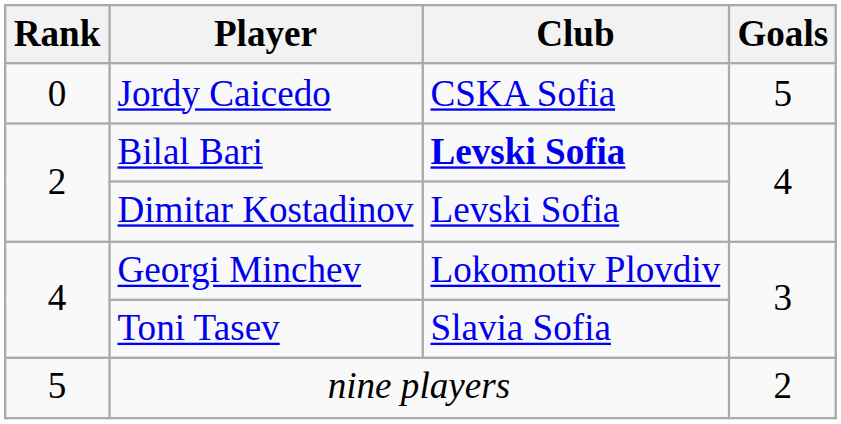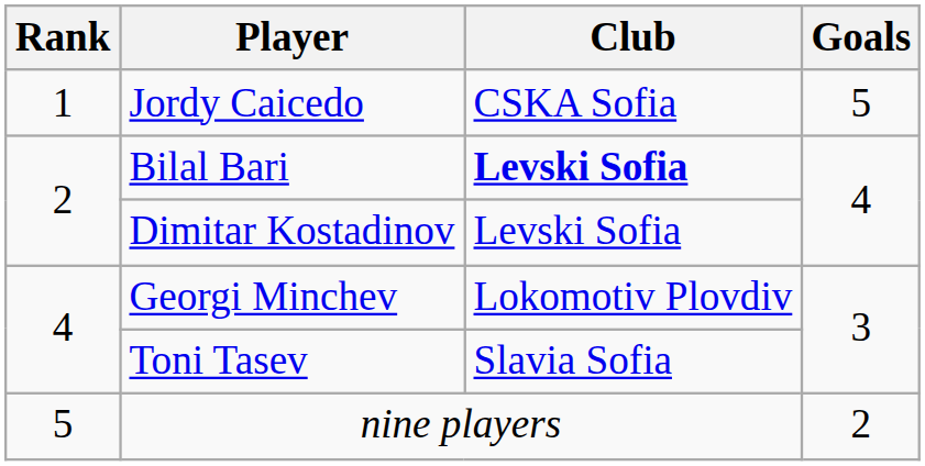 <table class="wikitable" style="text-align:center">
 <tr>
 <th>Rank</th>
 <th>Player</th>
 <th>Club</th>
 <th>Goals</th>
 </tr>
 <tr>
-<td>0</td>
+<td>1</td>
 <td align=left> <a href='#'>Jordy Caicedo</a></td>
 <td align=left><a href='#'>CSKA Sofia</a></td>
 <td>5</td>
 </tr>
 <tr>
 <td rowspan="2">2</td>
 <td align=left> <a href='#'>Bilal Bari</a></td>
 <td align=left><strong><a href='#'>Levski Sofia</a></strong></td>
 <td rowspan="2">4</td>
 </tr>
 <tr>
 <td align=left> <a href='#'>Dimitar Kostadinov</a></td>
 <td align=left><a href='#'>Levski Sofia</a></td>
 </tr>
 <tr>
 <td rowspan="2">4</td>
 <td align=left> <a href='#'>Georgi Minchev</a></td>
 <td align=left><a href='#'>Lokomotiv Plovdiv</a></td>
 <td rowspan="2">3</td>
 </tr>
 <tr>
 <td align=left> <a href='#'>Toni Tasev</a></td>
 <td align=left><a href='#'>Slavia Sofia</a></td>
 </tr>
 <tr>
 <td>5</td>
 <td colspan="2"><em>nine players</em></td>
 <td>2</td>
 </tr>
 </table>
